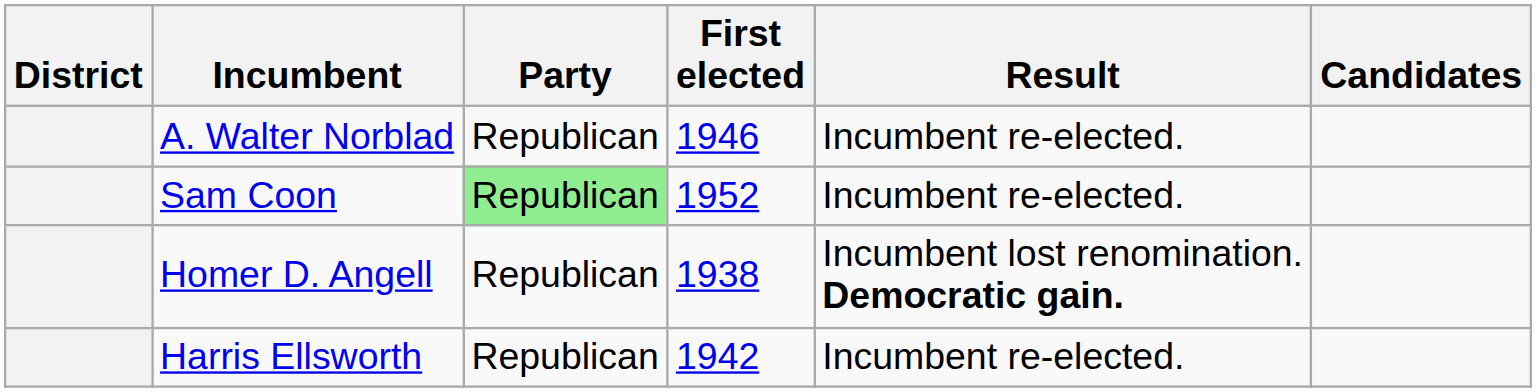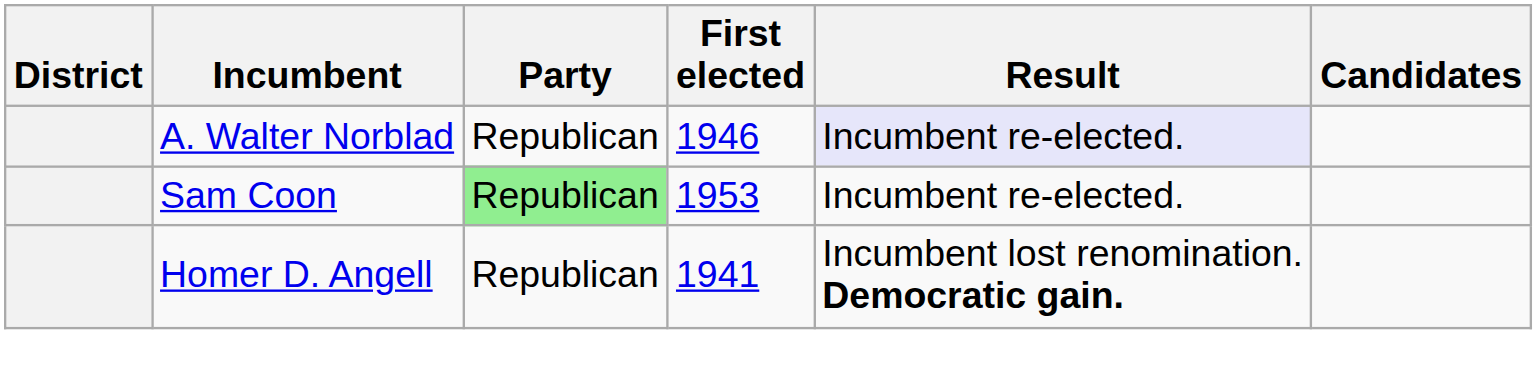 <table class=wikitable>
 <tr valign=bottom>
 <th>District</th>
 <th>Incumbent</th>
 <th>Party</th>
 <th>First<br>elected</th>
 <th>Result</th>
 <th>Candidates</th>
 </tr>
 <tr>
 <th></th>
 <td><a href='#'>A. Walter Norblad</a></td>
 <td>Republican</td>
 <td><a href='#'>1946</a></td>
-<td>Incumbent re-elected.</td>
+<td style="background: lavender;">Incumbent re-elected.</td>
 <td nowrap></td>
 </tr>
 <tr>
 <th></th>
 <td><a href='#'>Sam Coon</a></td>
 <td style="background: lightgreen;">Republican</td>
-<td><a href='#'>1952</a></td>
+<td><a href='#'>1953</a></td>
 <td>Incumbent re-elected.</td>
 <td nowrap></td>
 </tr>
 <tr>
 <th></th>
 <td><a href='#'>Homer D. Angell</a></td>
 <td>Republican</td>
-<td><a href='#'>1938</a></td>
+<td><a href='#'>1941</a></td>
 <td>Incumbent lost renomination.<br><strong>Democratic gain.</strong></td>
 <td nowrap></td>
 </tr>
-<tr>
-<th></th>
-<td><a href='#'>Harris Ellsworth</a></td>
-<td>Republican</td>
-<td><a href='#'>1942</a></td>
-<td>Incumbent re-elected.</td>
-<td nowrap></td>
-</tr>
 </table>
